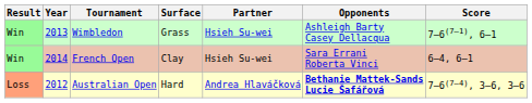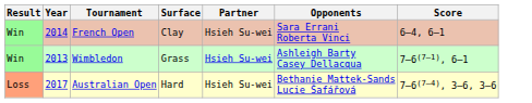 <table class="sortable wikitable">
 <tr>
 <th>Result</th>
 <th>Year</th>
 <th>Tournament</th>
 <th>Surface</th>
 <th>Partner</th>
 <th>Opponents</th>
 <th class="unsortable">Score</th>
 </tr>
+<tr style="background:#ebc2af;">
+<td bgcolor="98FB98">Win</td>
+<td><a href='#'>2014</a></td>
+<td><a href='#'>French Open</a></td>
+<td>Clay</td>
+<td> Hsieh Su-wei</td>
+<td> <a href='#'>Sara Errani</a> <br>  <a href='#'>Roberta Vinci</a></td>
+<td>6–4, 6–1</td>
+</tr>
 <tr style="background:#cfc;">
 <td bgcolor="98FB98">Win</td>
 <td><a href='#'>2013</a></td>
 <td><a href='#'>Wimbledon</a></td>
 <td>Grass</td>
 <td> <a href='#'>Hsieh Su-wei</a></td>
 <td> <a href='#'>Ashleigh Barty</a> <br>  <a href='#'>Casey Dellacqua</a></td>
 <td>7–6<sup>(7–1)</sup>, 6–1</td>
 </tr>
-<tr style="background:#ebc2af;">
-<td bgcolor="98FB98">Win</td>
-<td><a href='#'>2014</a></td>
-<td><a href='#'>French Open</a></td>
-<td>Clay</td>
-<td> Hsieh Su-wei</td>
-<td> <a href='#'>Sara Errani</a> <br>  <a href='#'>Roberta Vinci</a></td>
-<td>6–4, 6–1</td>
-</tr>
 <tr style="background:#ffc;">
 <td bgcolor="ffa07a">Loss</td>
-<td><a href='#'>2012</a></td>
+<td><a href='#'>2017</a></td>
 <td><a href='#'>Australian Open</a></td>
 <td>Hard</td>
-<td> <a href='#'>Andrea Hlaváčková</a></td>
-<td><strong> <a href='#'>Bethanie Mattek-Sands</a> <br>  <a href='#'>Lucie Šafářová</a></strong></td>
+<td> Hsieh Su-wei</td>
+<td> <a href='#'>Bethanie Mattek-Sands</a> <br>  <a href='#'>Lucie Šafářová</a></td>
 <td>7–6<sup>(7–4)</sup>, 3–6, 3–6</td>
 </tr>
 </table>
